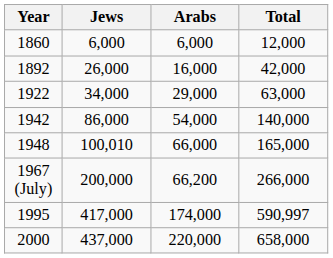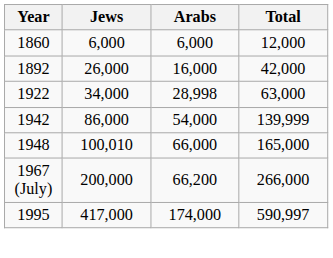 <table class="wikitable">
 <tr>
 <th style="width:50px;">Year</th>
 <th style="width:80px;">Jews</th>
 <th style="width:80px;">Arabs</th>
 <th style="width:80px;">Total</th>
 </tr>
 <tr style="text-align:center;">
 <td>1860</td>
 <td>6,000</td>
 <td>6,000</td>
 <td>12,000</td>
 </tr>
 <tr style="text-align:center;">
 <td>1892</td>
 <td>26,000</td>
 <td>16,000</td>
 <td>42,000</td>
 </tr>
 <tr style="text-align:center;">
 <td>1922</td>
 <td>34,000</td>
-<td>29,000</td>
+<td>28,998</td>
 <td>63,000</td>
 </tr>
 <tr style="text-align:center;">
 <td>1942</td>
 <td>86,000</td>
 <td>54,000</td>
-<td>140,000</td>
+<td>139,999</td>
 </tr>
 <tr style="text-align:center;">
 <td>1948</td>
 <td>100,010</td>
 <td>66,000</td>
 <td>165,000</td>
 </tr>
 <tr style="text-align:center;">
 <td>1967 (July)</td>
 <td>200,000</td>
 <td>66,200</td>
 <td>266,000</td>
 </tr>
 <tr style="text-align:center;">
 <td>1995</td>
 <td>417,000</td>
 <td>174,000</td>
 <td>590,997</td>
 </tr>
-<tr style="text-align:center;">
-<td>2000</td>
-<td>437,000</td>
-<td>220,000</td>
-<td>658,000</td>
-</tr>
 </table>
